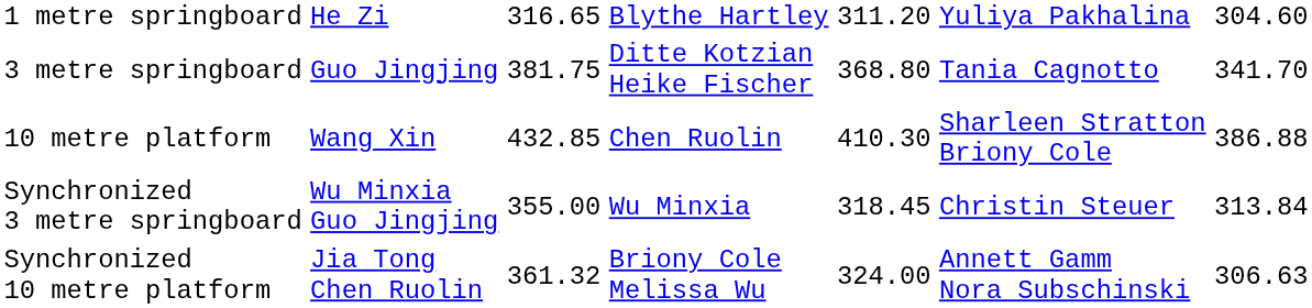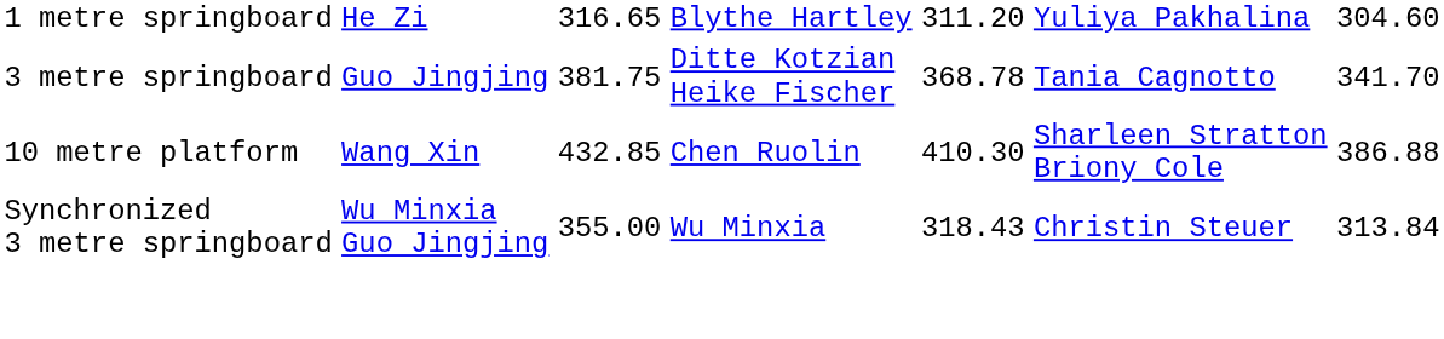 <table>
 <tr>
 <td>1 metre springboard<br></td>
 <td><a href='#'>He Zi</a><br></td>
 <td>316.65</td>
 <td><a href='#'>Blythe Hartley</a><br></td>
 <td>311.20</td>
 <td><a href='#'>Yuliya Pakhalina</a><br></td>
 <td>304.60</td>
 </tr>
 <tr>
 <td>3 metre springboard<br></td>
 <td><a href='#'>Guo Jingjing</a><br></td>
 <td>381.75</td>
 <td><a href='#'>Ditte Kotzian</a><br><a href='#'>Heike Fischer</a><br></td>
-<td>368.80</td>
+<td>368.78</td>
 <td><a href='#'>Tania Cagnotto</a><br></td>
 <td>341.70</td>
 </tr>
 <tr>
 <td>10 metre platform<br></td>
 <td><a href='#'>Wang Xin</a><br></td>
 <td>432.85</td>
 <td><a href='#'>Chen Ruolin</a><br></td>
 <td>410.30</td>
 <td><a href='#'>Sharleen Stratton</a><br><a href='#'>Briony Cole</a><br></td>
 <td>386.88</td>
 </tr>
 <tr>
 <td>Synchronized<br>3 metre springboard<br></td>
 <td><a href='#'>Wu Minxia</a><br><a href='#'>Guo Jingjing</a><br></td>
 <td>355.00</td>
 <td><a href='#'>Wu Minxia</a><br></td>
-<td>318.45</td>
+<td>318.43</td>
 <td><a href='#'>Christin Steuer</a><br></td>
 <td>313.84</td>
 </tr>
-<tr>
-<td>Synchronized<br>10 metre platform<br></td>
-<td><a href='#'>Jia Tong</a><br><a href='#'>Chen Ruolin</a><br></td>
-<td>361.32</td>
-<td><a href='#'>Briony Cole</a><br><a href='#'>Melissa Wu</a><br></td>
-<td>324.00</td>
-<td><a href='#'>Annett Gamm</a><br><a href='#'>Nora Subschinski</a><br></td>
-<td>306.63</td>
-</tr>
 </table>
